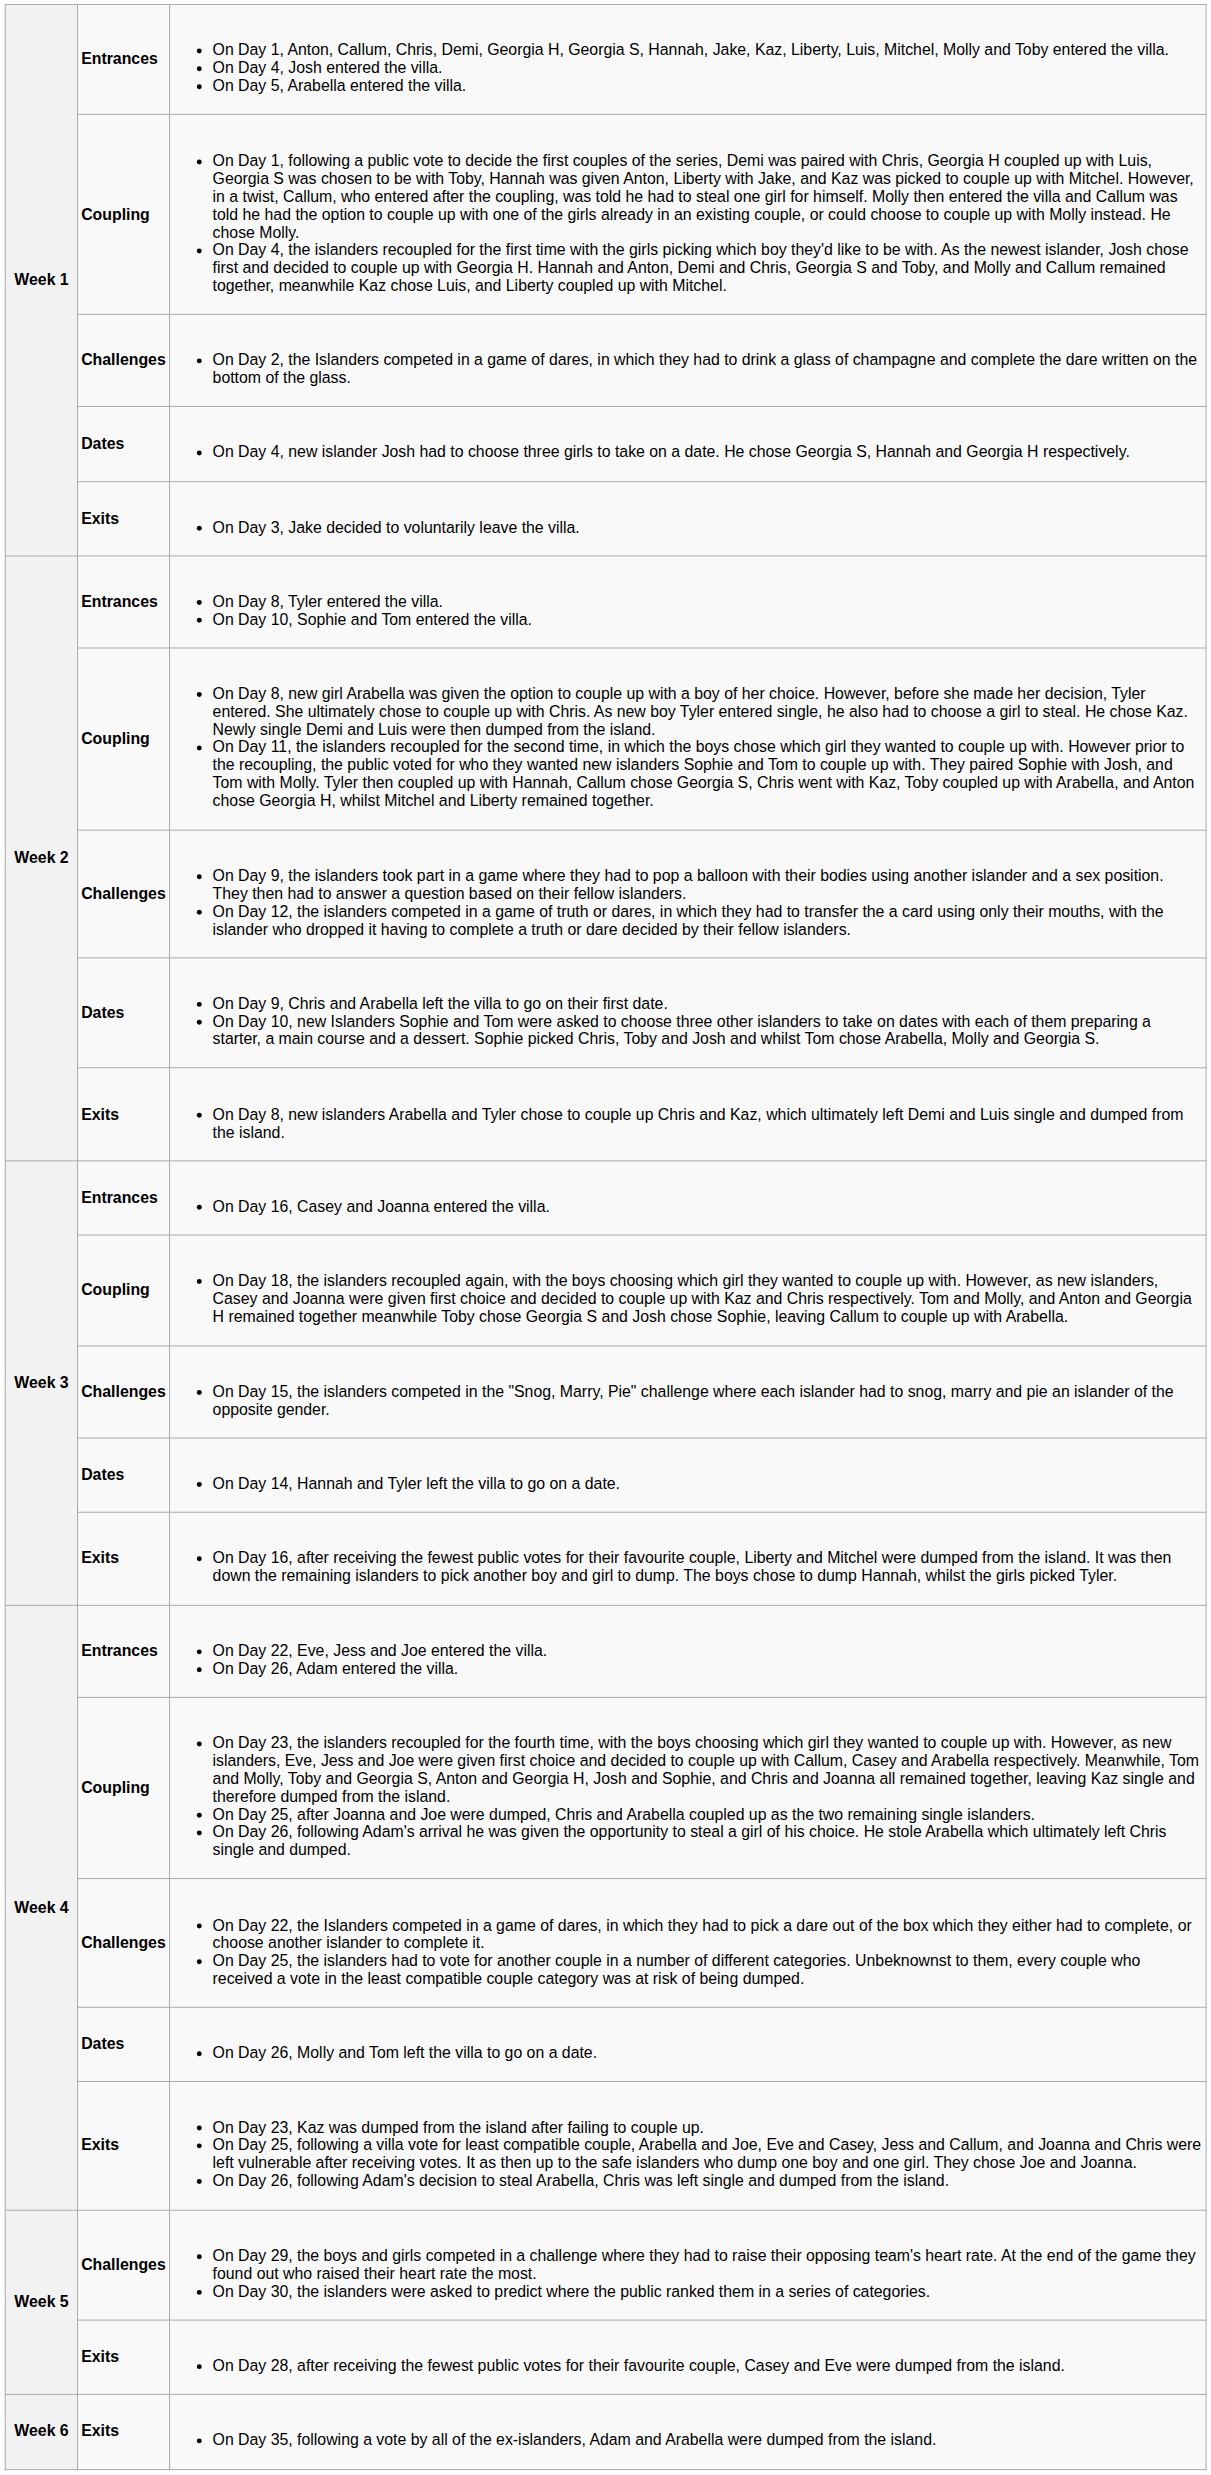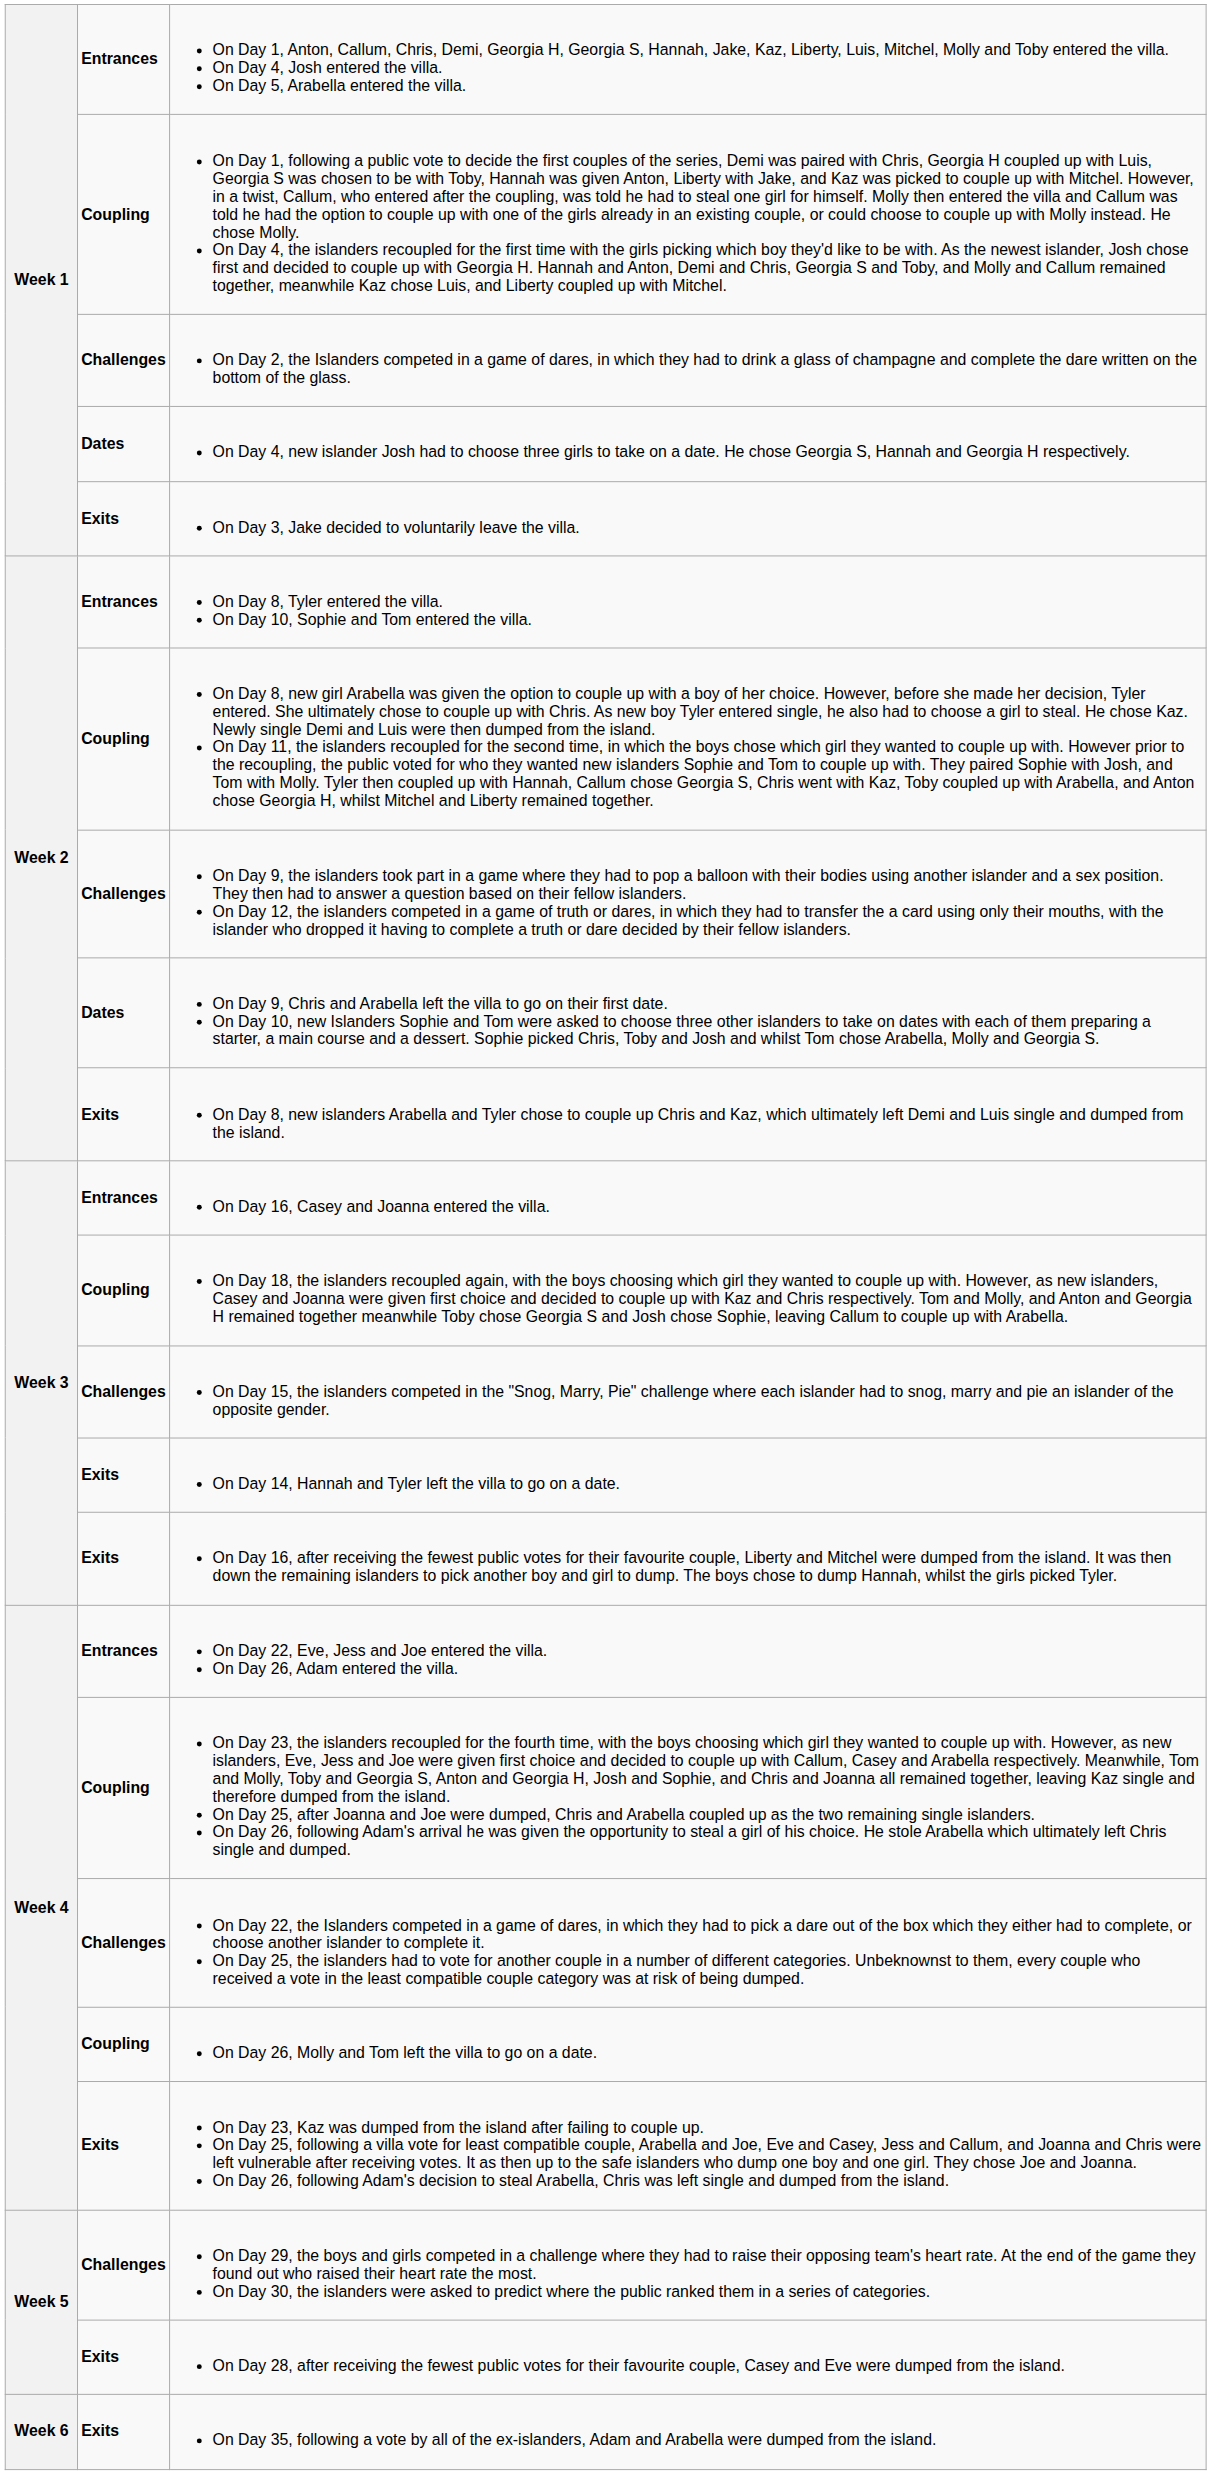 <table class="wikitable" style="width: 96%; margin-left: auto; margin-right: auto;">
 <tr>
 <th rowspan=5 style="width: 6%;">Week 1</th>
 <td><strong>Entrances</strong></td>
 <td><br><ul><li>On Day 1, Anton, Callum, Chris, Demi, Georgia H, Georgia S, Hannah, Jake, Kaz, Liberty, Luis, Mitchel, Molly and Toby entered the villa.</li><li>On Day 4, Josh entered the villa.</li><li>On Day 5, Arabella entered the villa.</li></ul></td>
 </tr>
 <tr>
 <td><strong>Coupling</strong></td>
 <td><br><ul><li>On Day 1, following a public vote to decide the first couples of the series, Demi was paired with Chris, Georgia H coupled up with Luis, Georgia S was chosen to be with Toby, Hannah was given Anton, Liberty with Jake, and Kaz was picked to couple up with Mitchel. However, in a twist, Callum, who entered after the coupling, was told he had to steal one girl for himself. Molly then entered the villa and Callum was told he had the option to couple up with one of the girls already in an existing couple, or could choose to couple up with Molly instead. He chose Molly.</li><li>On Day 4, the islanders recoupled for the first time with the girls picking which boy they'd like to be with. As the newest islander, Josh chose first and decided to couple up with Georgia H. Hannah and Anton, Demi and Chris, Georgia S and Toby, and Molly and Callum remained together, meanwhile Kaz chose Luis, and Liberty coupled up with Mitchel.</li></ul></td>
 </tr>
 <tr>
 <td><strong>Challenges</strong></td>
 <td><br><ul><li>On Day 2, the Islanders competed in a game of dares, in which they had to drink a glass of champagne and complete the dare written on the bottom of the glass.</li></ul></td>
 </tr>
 <tr>
 <td><strong>Dates</strong></td>
 <td><br><ul><li>On Day 4, new islander Josh had to choose three girls to take on a date. He chose Georgia S, Hannah and Georgia H respectively.</li></ul></td>
 </tr>
 <tr>
 <td><strong>Exits</strong></td>
 <td><br><ul><li>On Day 3, Jake decided to voluntarily leave the villa.</li></ul></td>
 </tr>
 <tr>
 <th rowspan=5 style="width: 6%;">Week 2</th>
 <td><strong>Entrances</strong></td>
 <td><br><ul><li>On Day 8, Tyler entered the villa.</li><li>On Day 10, Sophie and Tom entered the villa.</li></ul></td>
 </tr>
 <tr>
 <td><strong>Coupling</strong></td>
 <td><br><ul><li>On Day 8, new girl Arabella was given the option to couple up with a boy of her choice. However, before she made her decision, Tyler entered. She ultimately chose to couple up with Chris. As new boy Tyler entered single, he also had to choose a girl to steal. He chose Kaz. Newly single Demi and Luis were then dumped from the island.</li><li>On Day 11, the islanders recoupled for the second time, in which the boys chose which girl they wanted to couple up with. However prior to the recoupling, the public voted for who they wanted new islanders Sophie and Tom to couple up with. They paired Sophie with Josh, and Tom with Molly. Tyler then coupled up with Hannah, Callum chose Georgia S, Chris went with Kaz, Toby coupled up with Arabella, and Anton chose Georgia H, whilst Mitchel and Liberty remained together.</li></ul></td>
 </tr>
 <tr>
 <td><strong>Challenges</strong></td>
 <td><br><ul><li>On Day 9, the islanders took part in a game where they had to pop a balloon with their bodies using another islander and a sex position. They then had to answer a question based on their fellow islanders.</li><li>On Day 12, the islanders competed in a game of truth or dares, in which they had to transfer the a card using only their mouths, with the islander who dropped it having to complete a truth or dare decided by their fellow islanders.</li></ul></td>
 </tr>
 <tr>
 <td><strong>Dates</strong></td>
 <td><br><ul><li>On Day 9, Chris and Arabella left the villa to go on their first date.</li><li>On Day 10, new Islanders Sophie and Tom were asked to choose three other islanders to take on dates with each of them preparing a starter, a main course and a dessert. Sophie picked Chris, Toby and Josh and whilst Tom chose Arabella, Molly and Georgia S.</li></ul></td>
 </tr>
 <tr>
 <td><strong>Exits</strong></td>
 <td><br><ul><li>On Day 8, new islanders Arabella and Tyler chose to couple up Chris and Kaz, which ultimately left Demi and Luis single and dumped from the island.</li></ul></td>
 </tr>
 <tr>
 <th rowspan=5 style="width: 6%;">Week 3</th>
 <td><strong>Entrances</strong></td>
 <td><br><ul><li>On Day 16, Casey and Joanna entered the villa.</li></ul></td>
 </tr>
 <tr>
 <td><strong>Coupling</strong></td>
 <td><br><ul><li>On Day 18, the islanders recoupled again, with the boys choosing which girl they wanted to couple up with. However, as new islanders, Casey and Joanna were given first choice and decided to couple up with Kaz and Chris respectively. Tom and Molly, and Anton and Georgia H remained together meanwhile Toby chose Georgia S and Josh chose Sophie, leaving Callum to couple up with Arabella.</li></ul></td>
 </tr>
 <tr>
 <td><strong>Challenges</strong></td>
 <td><br><ul><li>On Day 15, the islanders competed in the "Snog, Marry, Pie" challenge where each islander had to snog, marry and pie an islander of the opposite gender.</li></ul></td>
 </tr>
 <tr>
-<td><strong>Dates</strong></td>
+<td><strong>Exits</strong></td>
 <td><br><ul><li>On Day 14, Hannah and Tyler left the villa to go on a date.</li></ul></td>
 </tr>
 <tr>
 <td><strong>Exits</strong></td>
 <td><br><ul><li>On Day 16, after receiving the fewest public votes for their favourite couple, Liberty and Mitchel were dumped from the island. It was then down the remaining islanders to pick another boy and girl to dump. The boys chose to dump Hannah, whilst the girls picked Tyler.</li></ul></td>
 </tr>
 <tr>
 <th rowspan=5 style="width: 6%;">Week 4</th>
 <td><strong>Entrances</strong></td>
 <td><br><ul><li>On Day 22, Eve, Jess and Joe entered the villa.</li><li>On Day 26, Adam entered the villa.</li></ul></td>
 </tr>
 <tr>
 <td><strong>Coupling</strong></td>
 <td><br><ul><li>On Day 23, the islanders recoupled for the fourth time, with the boys choosing which girl they wanted to couple up with. However, as new islanders, Eve, Jess and Joe were given first choice and decided to couple up with Callum, Casey and Arabella respectively. Meanwhile, Tom and Molly, Toby and Georgia S, Anton and Georgia H, Josh and Sophie, and Chris and Joanna all remained together, leaving Kaz single and therefore dumped from the island.</li><li>On Day 25, after Joanna and Joe were dumped, Chris and Arabella coupled up as the two remaining single islanders.</li><li>On Day 26, following Adam's arrival he was given the opportunity to steal a girl of his choice. He stole Arabella which ultimately left Chris single and dumped.</li></ul></td>
 </tr>
 <tr>
 <td><strong>Challenges</strong></td>
 <td><br><ul><li>On Day 22, the Islanders competed in a game of dares, in which they had to pick a dare out of the box which they either had to complete, or choose another islander to complete it.</li><li>On Day 25, the islanders had to vote for another couple in a number of different categories. Unbeknownst to them, every couple who received a vote in the least compatible couple category was at risk of being dumped.</li></ul></td>
 </tr>
 <tr>
-<td><strong>Dates</strong></td>
+<td><strong>Coupling</strong></td>
 <td><br><ul><li>On Day 26, Molly and Tom left the villa to go on a date.</li></ul></td>
 </tr>
 <tr>
 <td><strong>Exits</strong></td>
 <td><br><ul><li>On Day 23, Kaz was dumped from the island after failing to couple up.</li><li>On Day 25, following a villa vote for least compatible couple, Arabella and Joe, Eve and Casey, Jess and Callum, and Joanna and Chris were left vulnerable after receiving votes. It as then up to the safe islanders who dump one boy and one girl. They chose Joe and Joanna.</li><li>On Day 26, following Adam's decision to steal Arabella, Chris was left single and dumped from the island.</li></ul></td>
 </tr>
 <tr>
 <th rowspan=2 style="width: 6%;">Week 5</th>
 <td><strong>Challenges</strong></td>
 <td><br><ul><li>On Day 29, the boys and girls competed in a challenge where they had to raise their opposing team's heart rate. At the end of the game they found out who raised their heart rate the most.</li><li>On Day 30, the islanders were asked to predict where the public ranked them in a series of categories.</li></ul></td>
 </tr>
 <tr>
 <td><strong>Exits</strong></td>
 <td><br><ul><li>On Day 28, after receiving the fewest public votes for their favourite couple, Casey and Eve were dumped from the island.</li></ul></td>
 </tr>
 <tr>
 <th style="width: 6%;">Week 6</th>
 <td><strong>Exits</strong></td>
 <td><br><ul><li>On Day 35, following a vote by all of the ex-islanders, Adam and Arabella were dumped from the island.</li></ul></td>
 </tr>
 </table>
